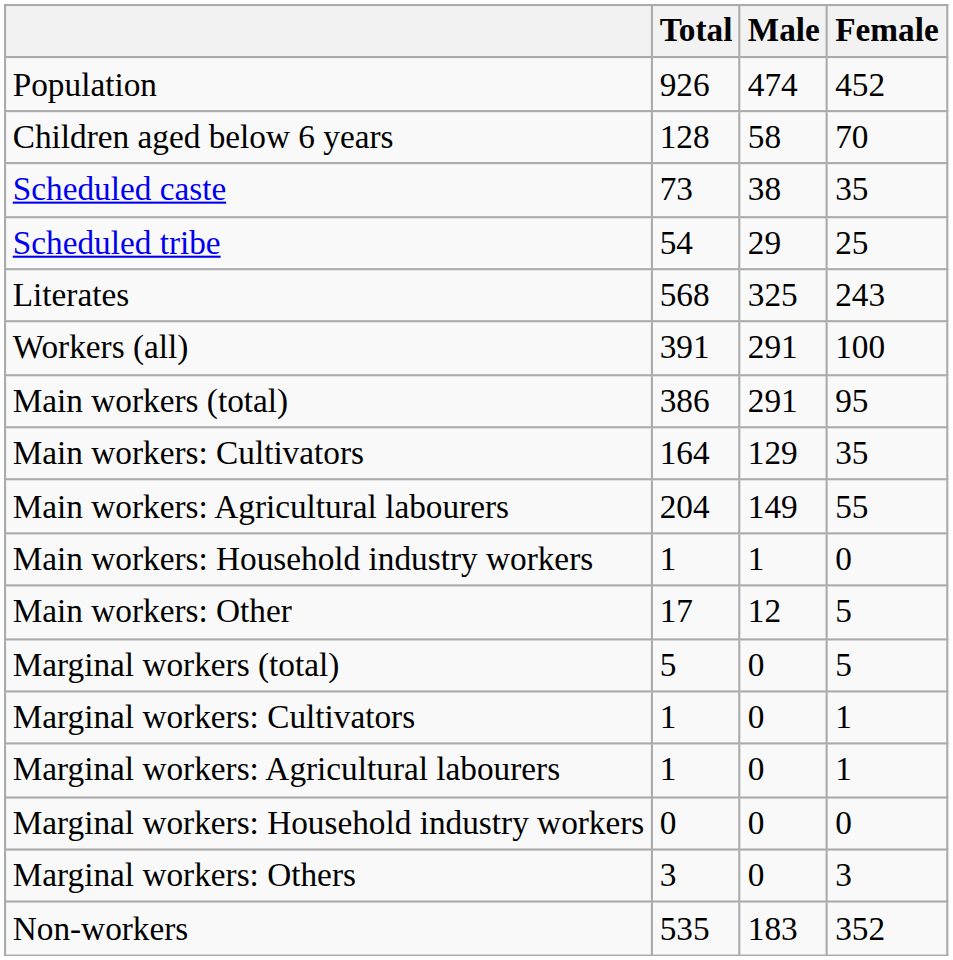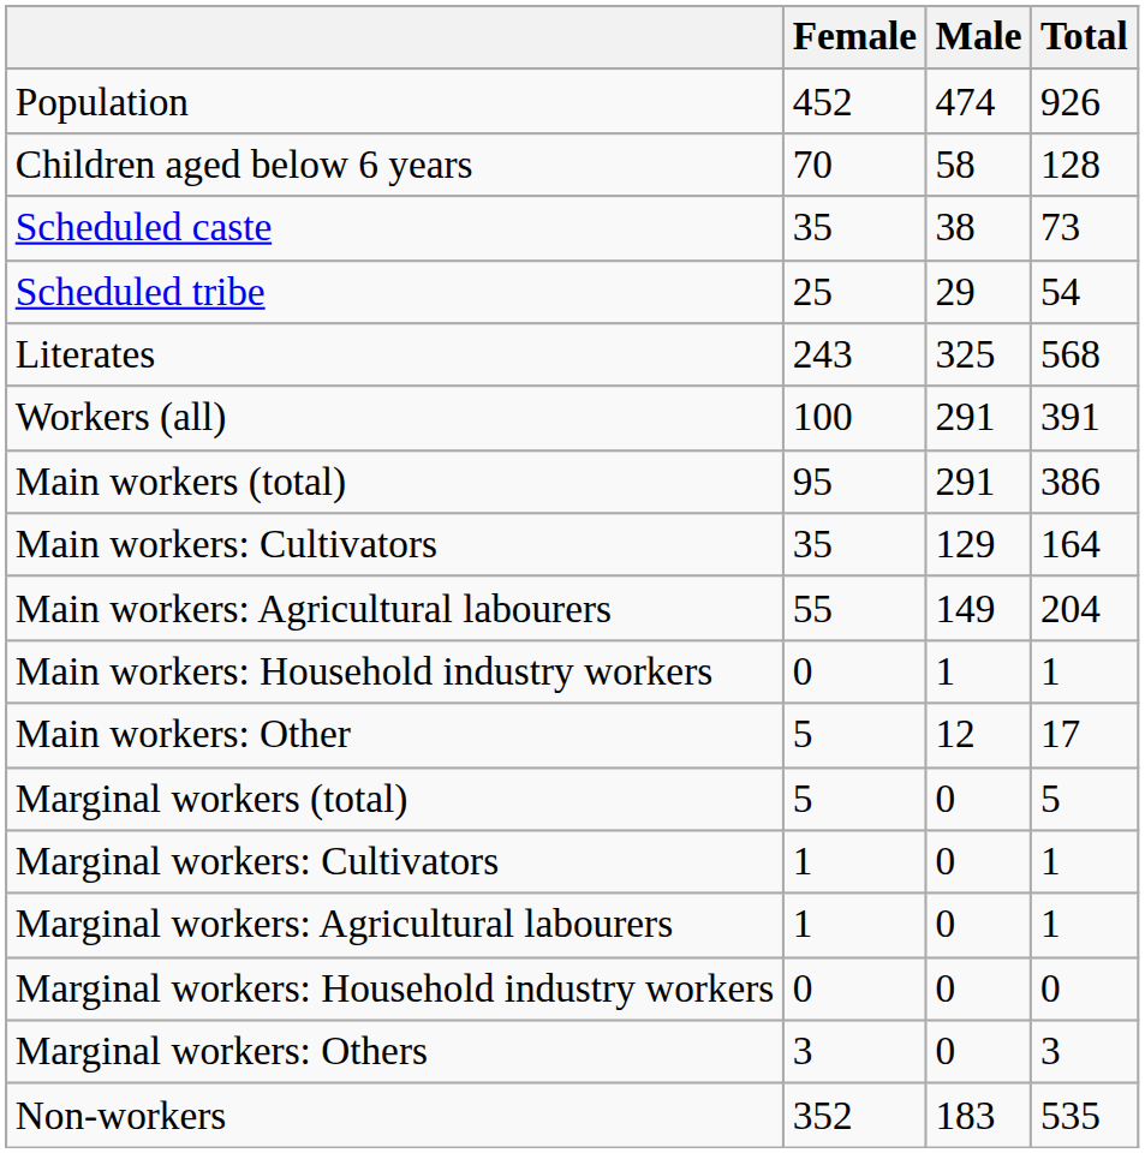 <table class="wikitable sortable">
 <tr>
 <th></th>
+<th>Female</th>
+<th>Male</th>
 <th>Total</th>
-<th>Male</th>
-<th>Female</th>
 </tr>
 <tr>
 <td>Population</td>
+<td>452</td>
+<td>474</td>
 <td>926</td>
-<td>474</td>
-<td>452</td>
 </tr>
 <tr>
 <td>Children aged below 6 years</td>
+<td>70</td>
+<td>58</td>
 <td>128</td>
-<td>58</td>
-<td>70</td>
 </tr>
 <tr>
 <td><a href='#'>Scheduled caste</a></td>
+<td>35</td>
+<td>38</td>
 <td>73</td>
-<td>38</td>
-<td>35</td>
 </tr>
 <tr>
 <td><a href='#'>Scheduled tribe</a></td>
+<td>25</td>
+<td>29</td>
 <td>54</td>
-<td>29</td>
-<td>25</td>
 </tr>
 <tr>
 <td>Literates</td>
+<td>243</td>
+<td>325</td>
 <td>568</td>
-<td>325</td>
-<td>243</td>
 </tr>
 <tr>
 <td>Workers (all)</td>
+<td>100</td>
+<td>291</td>
 <td>391</td>
-<td>291</td>
-<td>100</td>
 </tr>
 <tr>
 <td>Main workers (total)</td>
+<td>95</td>
+<td>291</td>
 <td>386</td>
-<td>291</td>
-<td>95</td>
 </tr>
 <tr>
 <td>Main workers: Cultivators</td>
+<td>35</td>
+<td>129</td>
 <td>164</td>
-<td>129</td>
-<td>35</td>
 </tr>
 <tr>
 <td>Main workers: Agricultural labourers</td>
+<td>55</td>
+<td>149</td>
 <td>204</td>
-<td>149</td>
-<td>55</td>
 </tr>
 <tr>
 <td>Main workers: Household industry workers</td>
+<td>0</td>
 <td>1</td>
 <td>1</td>
-<td>0</td>
 </tr>
 <tr>
 <td>Main workers: Other</td>
+<td>5</td>
+<td>12</td>
 <td>17</td>
-<td>12</td>
-<td>5</td>
 </tr>
 <tr>
 <td>Marginal workers (total)</td>
 <td>5</td>
 <td>0</td>
 <td>5</td>
 </tr>
 <tr>
 <td>Marginal workers: Cultivators</td>
 <td>1</td>
 <td>0</td>
 <td>1</td>
 </tr>
 <tr>
 <td>Marginal workers: Agricultural labourers</td>
 <td>1</td>
 <td>0</td>
 <td>1</td>
 </tr>
 <tr>
 <td>Marginal workers: Household industry workers</td>
 <td>0</td>
 <td>0</td>
 <td>0</td>
 </tr>
 <tr>
 <td>Marginal workers: Others</td>
 <td>3</td>
 <td>0</td>
 <td>3</td>
 </tr>
 <tr>
 <td>Non-workers</td>
+<td>352</td>
+<td>183</td>
 <td>535</td>
-<td>183</td>
-<td>352</td>
 </tr>
 </table>
